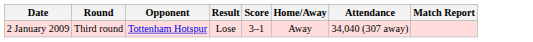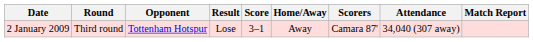 <table class="wikitable" style="text-align:center">
 <tr>
 <th>Date</th>
 <th>Round</th>
 <th>Opponent</th>
 <th>Result</th>
 <th>Score</th>
 <th>Home/Away</th>
+<th>Scorers</th>
 <th>Attendance</th>
 <th>Match Report</th>
 </tr>
 <tr bgcolor="#ffdddd">
 <td>2 January 2009</td>
 <td>Third round</td>
 <td><a href='#'>Tottenham Hotspur</a></td>
 <td>Lose</td>
 <td>3–1</td>
 <td>Away</td>
+<td>Camara 87'</td>
 <td>34,040 (307 away)</td>
 <td></td>
 </tr>
 </table>
